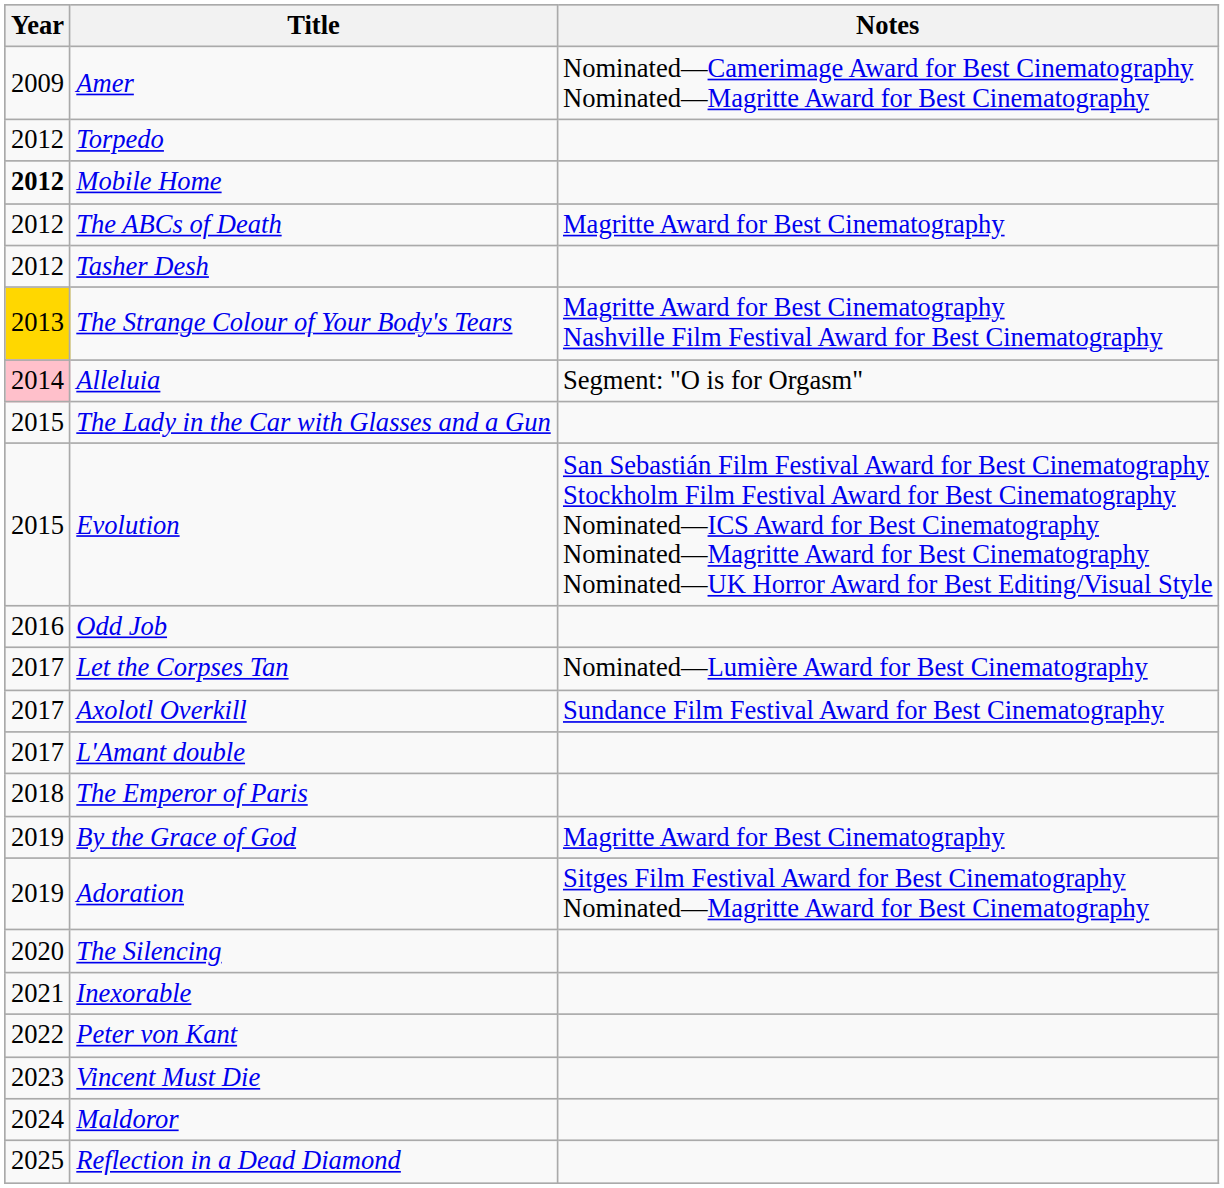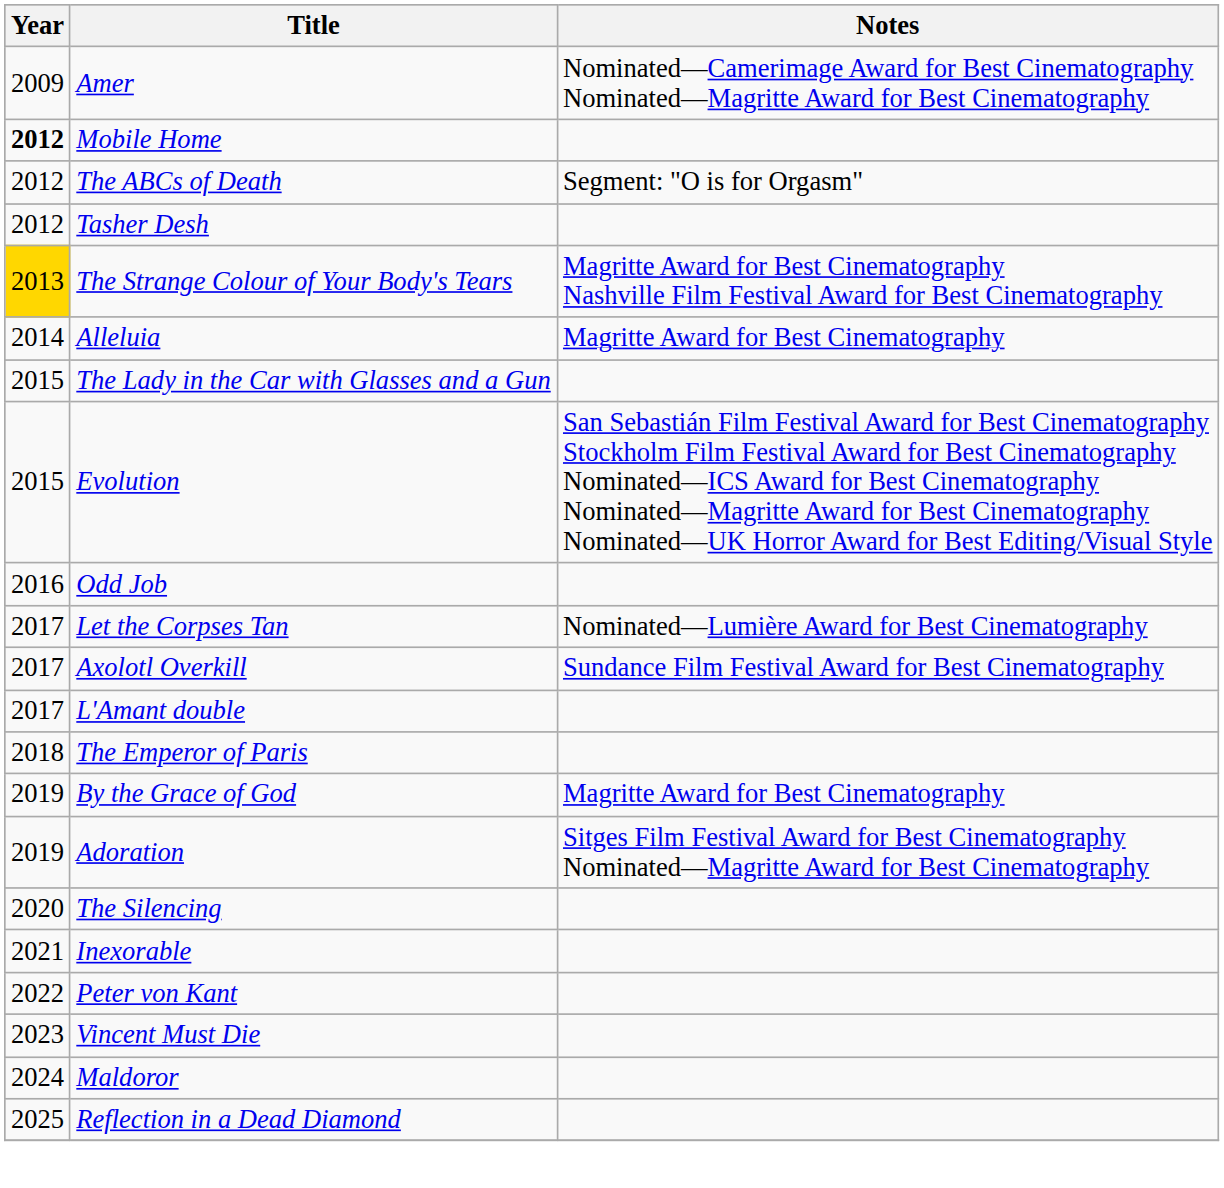 <table class="wikitable sortable">
 <tr>
 <th>Year</th>
 <th>Title</th>
 <th class="unsortable">Notes</th>
 </tr>
 <tr>
 <td>2009</td>
 <td><em><a href='#'>Amer</a></em></td>
 <td>Nominated—<a href='#'>Camerimage Award for Best Cinematography</a><br>Nominated—<a href='#'>Magritte Award for Best Cinematography</a></td>
 </tr>
 <tr>
-<td>2012</td>
-<td><em><a href='#'>Torpedo</a></em></td>
-<td></td>
-</tr>
-<tr>
 <td><strong>2012</strong></td>
 <td><em><a href='#'>Mobile Home</a></em></td>
 <td></td>
 </tr>
 <tr>
 <td>2012</td>
 <td><em><a href='#'>The ABCs of Death</a></em></td>
-<td><a href='#'>Magritte Award for Best Cinematography</a></td>
+<td>Segment: "O is for Orgasm"</td>
 </tr>
 <tr>
 <td>2012</td>
 <td><em><a href='#'>Tasher Desh</a></em></td>
 <td></td>
 </tr>
 <tr>
 <td style="background: gold;">2013</td>
 <td><em><a href='#'>The Strange Colour of Your Body's Tears</a></em></td>
 <td><a href='#'>Magritte Award for Best Cinematography</a><br><a href='#'>Nashville Film Festival Award for Best Cinematography</a></td>
 </tr>
 <tr>
-<td style="background: pink;">2014</td>
+<td>2014</td>
 <td><em><a href='#'>Alleluia</a></em></td>
-<td>Segment: "O is for Orgasm"</td>
+<td><a href='#'>Magritte Award for Best Cinematography</a></td>
 </tr>
 <tr>
 <td>2015</td>
 <td><em><a href='#'>The Lady in the Car with Glasses and a Gun</a></em></td>
 <td></td>
 </tr>
 <tr>
 <td>2015</td>
 <td><em><a href='#'>Evolution</a></em></td>
 <td><a href='#'>San Sebastián Film Festival Award for Best Cinematography</a><br><a href='#'>Stockholm Film Festival Award for Best Cinematography</a><br>Nominated—<a href='#'>ICS Award for Best Cinematography</a><br>Nominated—<a href='#'>Magritte Award for Best Cinematography</a><br>Nominated—<a href='#'>UK Horror Award for Best Editing/Visual Style</a></td>
 </tr>
 <tr>
 <td>2016</td>
 <td><em><a href='#'>Odd Job</a></em></td>
 <td></td>
 </tr>
 <tr>
 <td>2017</td>
 <td><em><a href='#'>Let the Corpses Tan</a></em></td>
 <td>Nominated—<a href='#'>Lumière Award for Best Cinematography</a></td>
 </tr>
 <tr>
 <td>2017</td>
 <td><em><a href='#'>Axolotl Overkill</a></em></td>
 <td><a href='#'>Sundance Film Festival Award for Best Cinematography</a></td>
 </tr>
 <tr>
 <td>2017</td>
 <td><em><a href='#'>L'Amant double</a></em></td>
 <td></td>
 </tr>
 <tr>
 <td>2018</td>
 <td><em><a href='#'>The Emperor of Paris</a></em></td>
 <td></td>
 </tr>
 <tr>
 <td>2019</td>
 <td><em><a href='#'>By the Grace of God</a></em></td>
 <td><a href='#'>Magritte Award for Best Cinematography</a></td>
 </tr>
 <tr>
 <td>2019</td>
 <td><em><a href='#'>Adoration</a></em></td>
 <td><a href='#'>Sitges Film Festival Award for Best Cinematography</a><br>Nominated—<a href='#'>Magritte Award for Best Cinematography</a></td>
 </tr>
 <tr>
 <td>2020</td>
 <td><em><a href='#'>The Silencing</a></em></td>
 <td></td>
 </tr>
 <tr>
 <td>2021</td>
 <td><em><a href='#'>Inexorable</a></em></td>
 <td></td>
 </tr>
 <tr>
 <td>2022</td>
 <td><em><a href='#'>Peter von Kant</a></em></td>
 <td></td>
 </tr>
 <tr>
 <td>2023</td>
 <td><em><a href='#'>Vincent Must Die</a></em></td>
 <td></td>
 </tr>
 <tr>
 <td>2024</td>
 <td><em><a href='#'>Maldoror</a></em></td>
 <td></td>
 </tr>
 <tr>
 <td>2025</td>
 <td><em><a href='#'>Reflection in a Dead Diamond</a></em></td>
 <td></td>
 </tr>
 <tr>
 </tr>
 </table>
